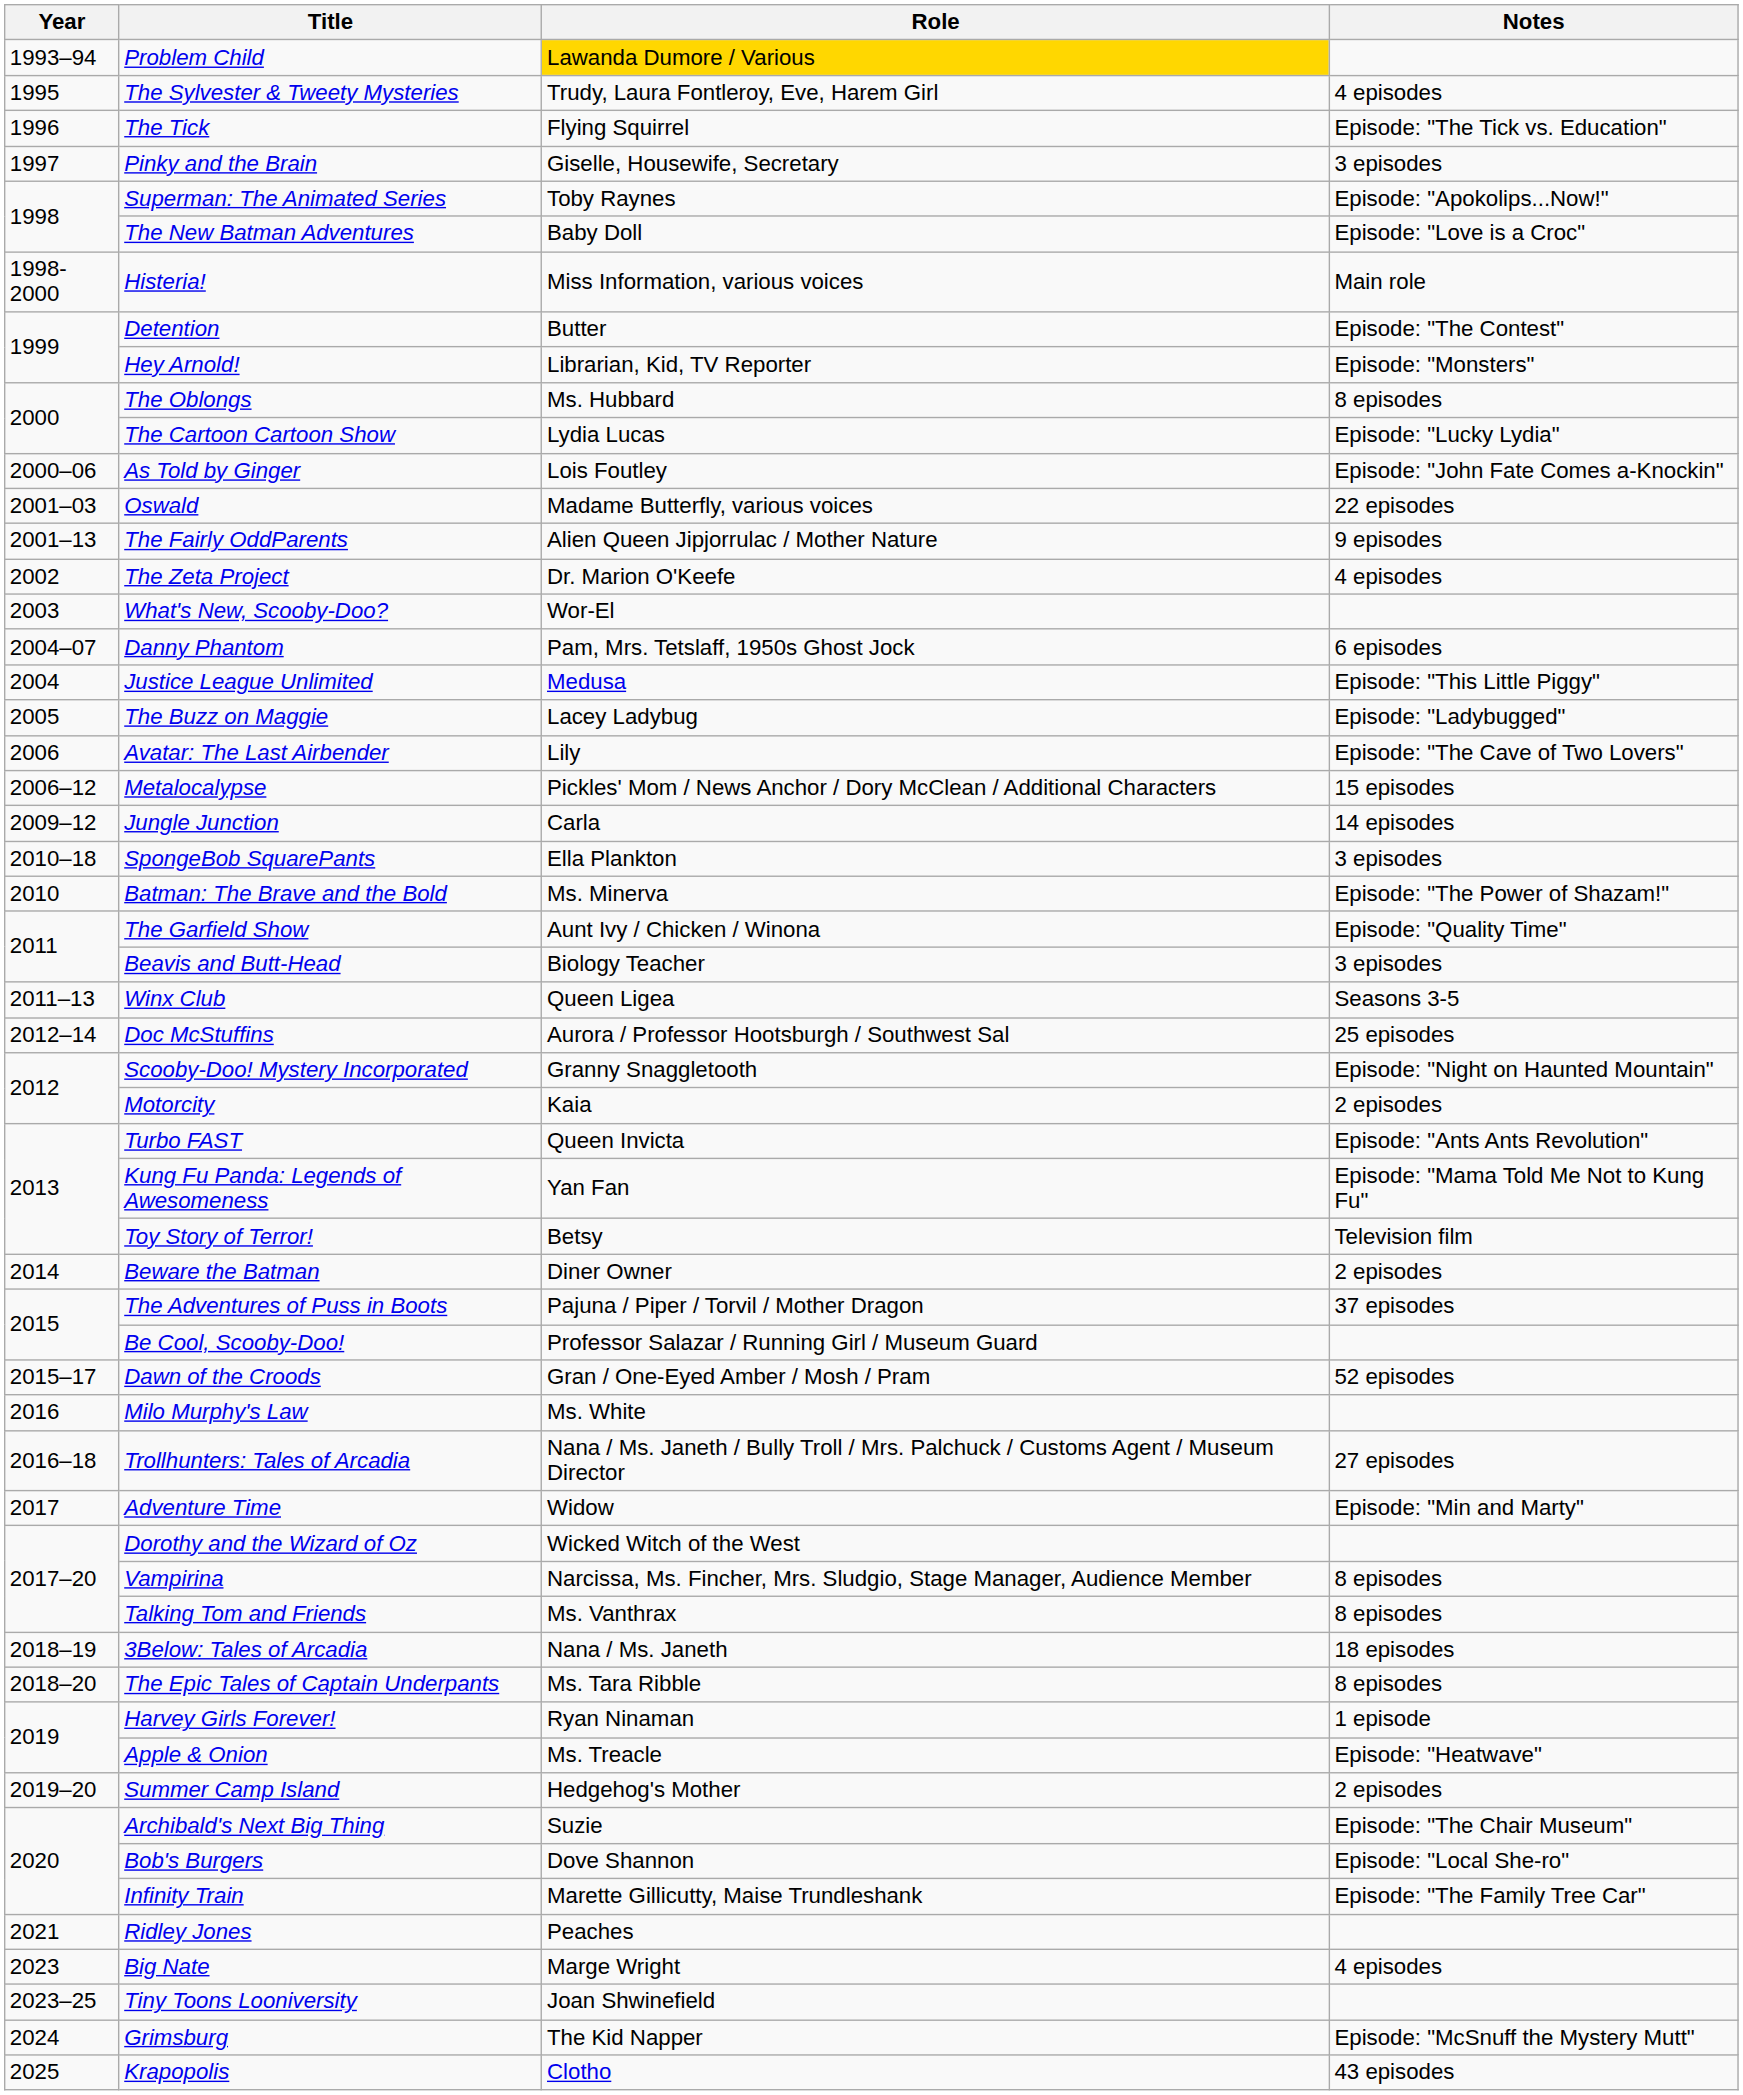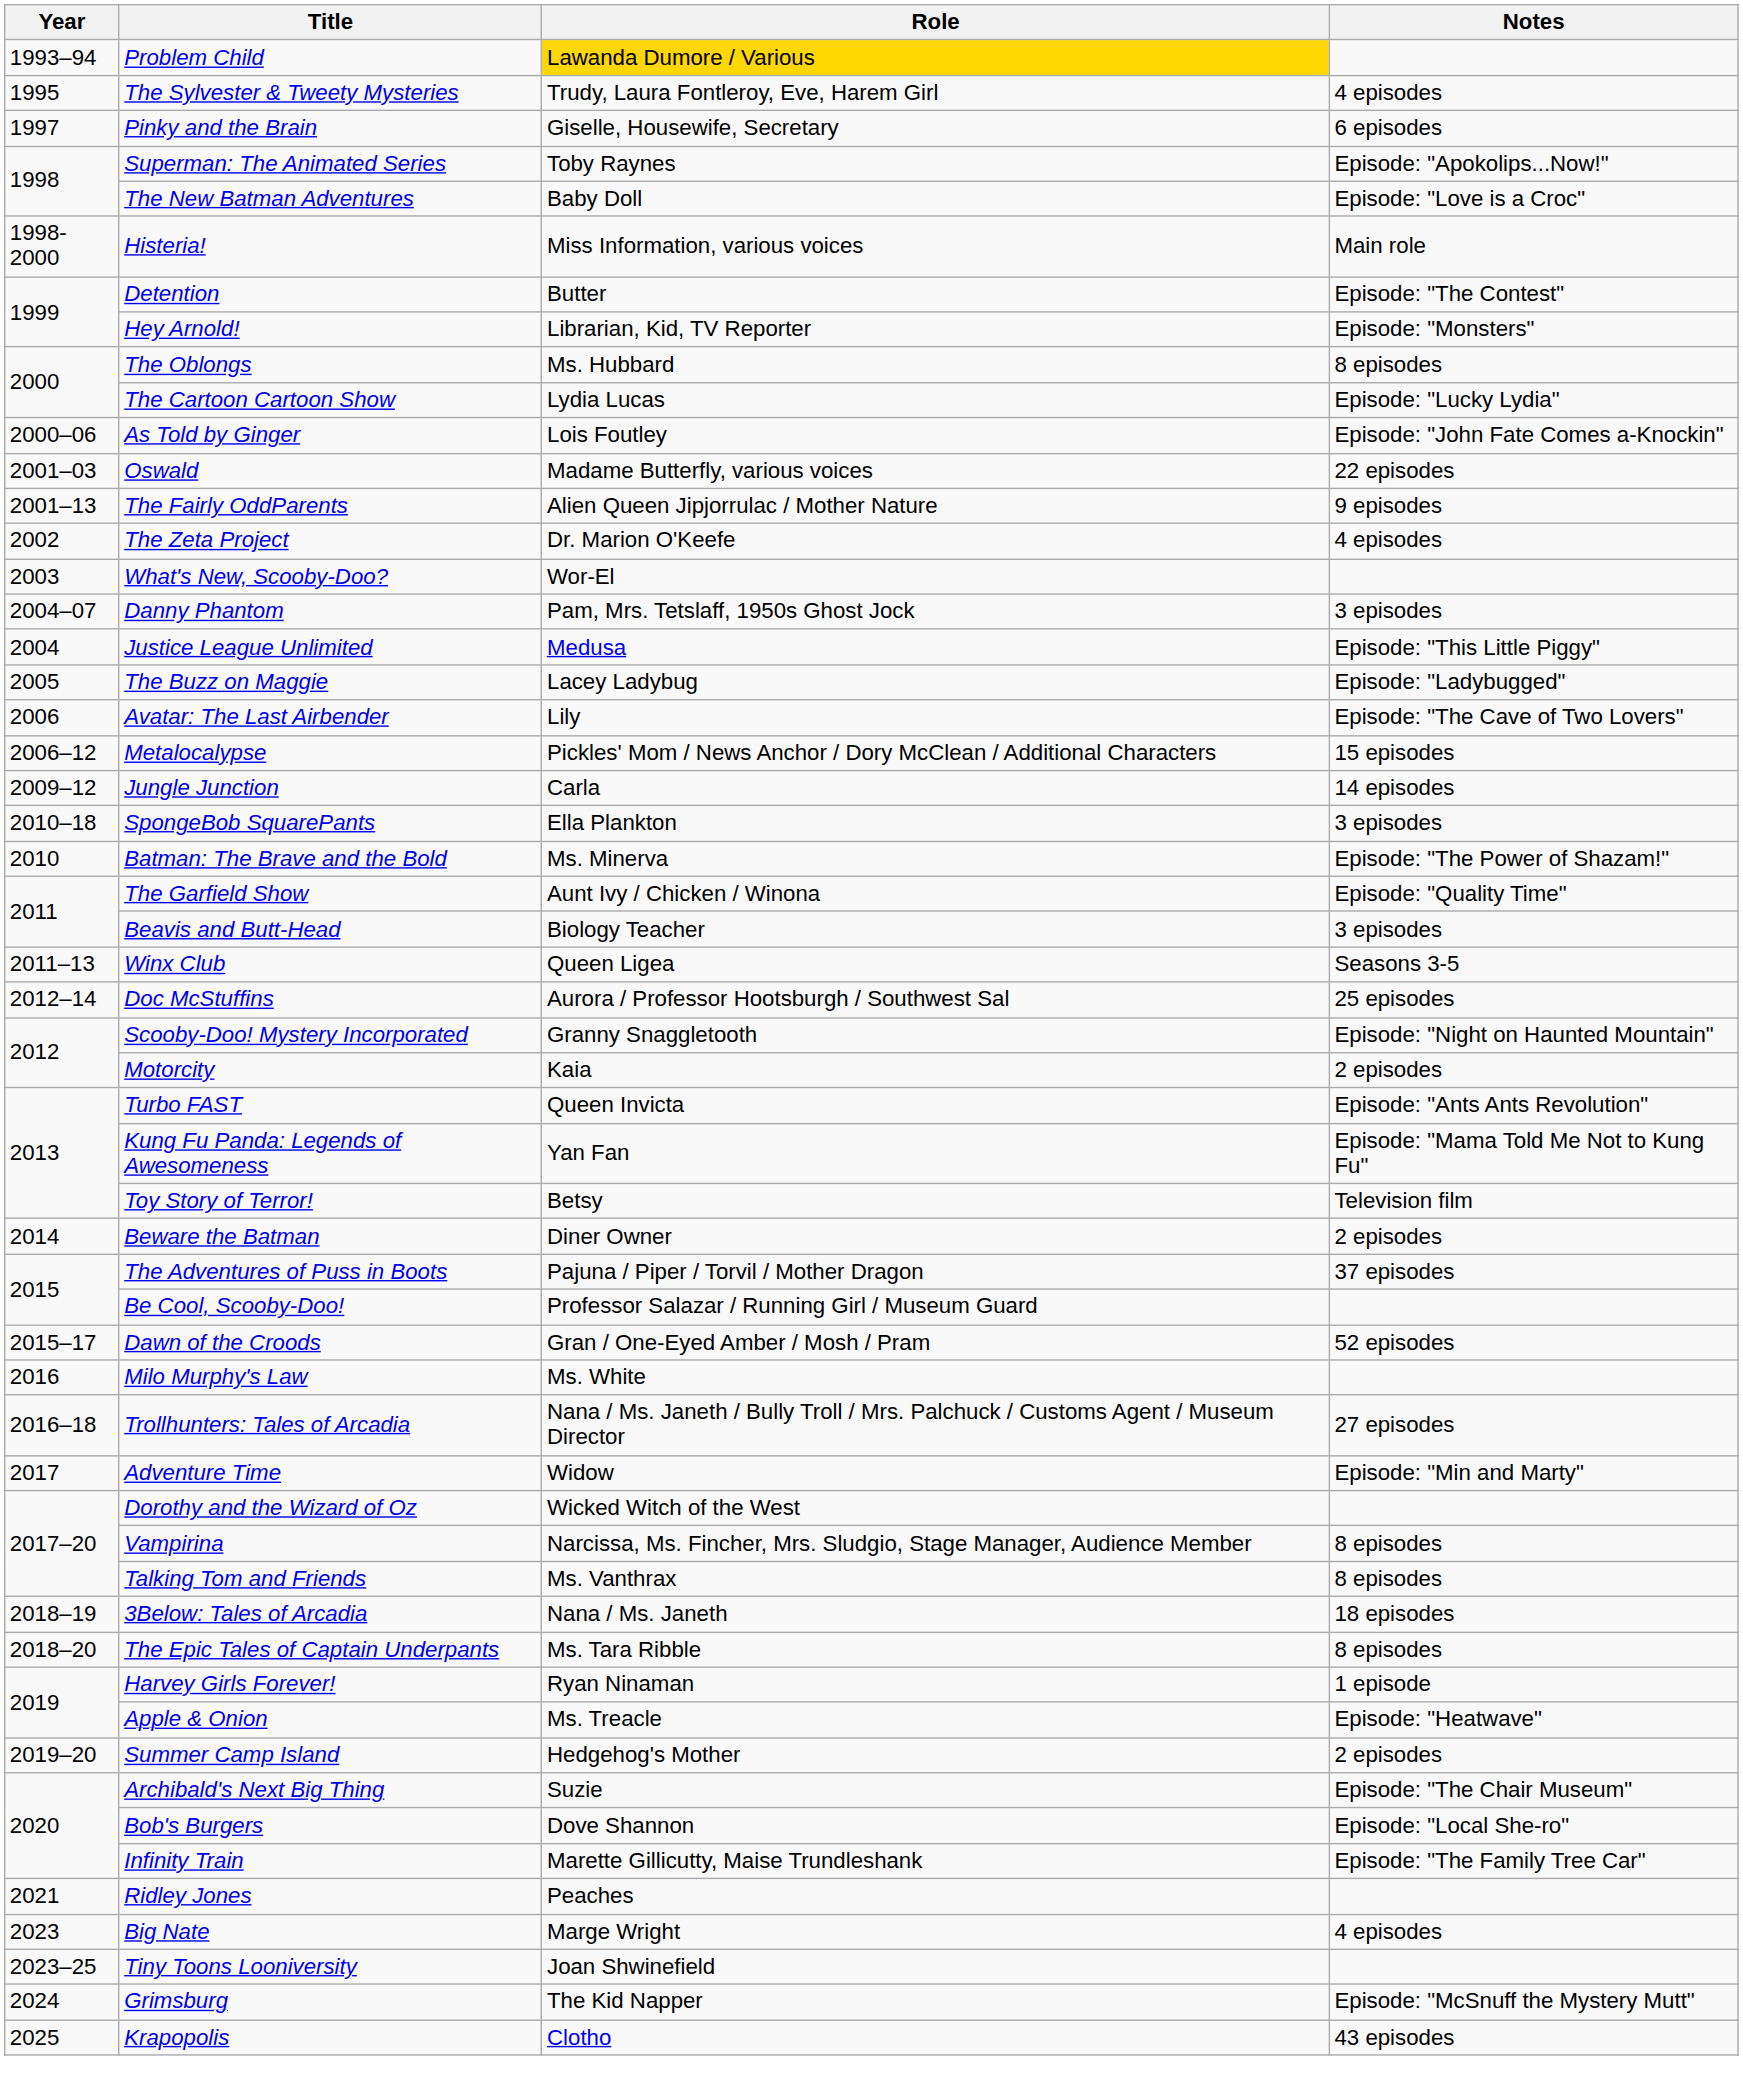 <table class="wikitable sortable">
 <tr>
 <th>Year</th>
 <th>Title</th>
 <th>Role</th>
 <th>Notes</th>
 </tr>
 <tr>
 <td>1993–94</td>
 <td><em><a href='#'>Problem Child</a></em></td>
 <td style="background: gold;">Lawanda Dumore / Various</td>
 <td></td>
 </tr>
 <tr>
 <td>1995</td>
 <td><em><a href='#'>The Sylvester & Tweety Mysteries</a></em></td>
 <td>Trudy, Laura Fontleroy, Eve, Harem Girl</td>
 <td>4 episodes</td>
 </tr>
 <tr>
-<td>1996</td>
-<td><em><a href='#'>The Tick</a></em></td>
-<td>Flying Squirrel</td>
-<td>Episode: "The Tick vs. Education"</td>
-</tr>
-<tr>
 <td>1997</td>
 <td><em><a href='#'>Pinky and the Brain</a></em></td>
 <td>Giselle, Housewife, Secretary</td>
-<td>3 episodes</td>
+<td>6 episodes</td>
 </tr>
 <tr>
 <td rowspan="2">1998</td>
 <td><em><a href='#'>Superman: The Animated Series</a></em></td>
 <td>Toby Raynes</td>
 <td>Episode: "Apokolips...Now!"</td>
 </tr>
 <tr>
 <td><em><a href='#'>The New Batman Adventures</a></em></td>
 <td>Baby Doll</td>
 <td>Episode: "Love is a Croc"</td>
 </tr>
 <tr>
 <td>1998-2000</td>
 <td><em><a href='#'>Histeria!</a></em></td>
 <td>Miss Information, various voices</td>
 <td>Main role</td>
 </tr>
 <tr>
 <td rowspan="2">1999</td>
 <td><em><a href='#'>Detention</a></em></td>
 <td>Butter</td>
 <td>Episode: "The Contest"</td>
 </tr>
 <tr>
 <td><em><a href='#'>Hey Arnold!</a></em></td>
 <td>Librarian, Kid, TV Reporter</td>
 <td>Episode: "Monsters"</td>
 </tr>
 <tr>
 <td rowspan=2>2000</td>
 <td><em><a href='#'>The Oblongs</a></em></td>
 <td>Ms. Hubbard</td>
 <td>8 episodes</td>
 </tr>
 <tr>
 <td><em><a href='#'>The Cartoon Cartoon Show</a></em></td>
 <td>Lydia Lucas</td>
 <td>Episode: "Lucky Lydia"</td>
 </tr>
 <tr>
 <td>2000–06</td>
 <td><em><a href='#'>As Told by Ginger</a></em></td>
 <td>Lois Foutley</td>
 <td>Episode: "John Fate Comes a-Knockin"</td>
 </tr>
 <tr>
 <td>2001–03</td>
 <td><em><a href='#'>Oswald</a></em></td>
 <td>Madame Butterfly, various voices</td>
 <td>22 episodes</td>
 </tr>
 <tr>
 <td>2001–13</td>
 <td><em><a href='#'>The Fairly OddParents</a></em></td>
 <td>Alien Queen Jipjorrulac / Mother Nature</td>
 <td>9 episodes</td>
 </tr>
 <tr>
 <td>2002</td>
 <td><em><a href='#'>The Zeta Project</a></em></td>
 <td>Dr. Marion O'Keefe</td>
 <td>4 episodes</td>
 </tr>
 <tr>
 <td>2003</td>
 <td><em><a href='#'>What's New, Scooby-Doo?</a></em></td>
 <td>Wor-El</td>
 <td></td>
 </tr>
 <tr>
 <td>2004–07</td>
 <td><em><a href='#'>Danny Phantom</a></em></td>
 <td>Pam, Mrs. Tetslaff, 1950s Ghost Jock</td>
-<td>6 episodes</td>
+<td>3 episodes</td>
 </tr>
 <tr>
 <td>2004</td>
 <td><em><a href='#'>Justice League Unlimited</a></em></td>
 <td><a href='#'>Medusa</a></td>
 <td>Episode: "This Little Piggy"</td>
 </tr>
 <tr>
 <td>2005</td>
 <td><em><a href='#'>The Buzz on Maggie</a></em></td>
 <td>Lacey Ladybug</td>
 <td>Episode: "Ladybugged"</td>
 </tr>
 <tr>
 <td>2006</td>
 <td><em><a href='#'>Avatar: The Last Airbender</a></em></td>
 <td>Lily</td>
 <td>Episode: "The Cave of Two Lovers"</td>
 </tr>
 <tr>
 <td>2006–12</td>
 <td><em><a href='#'>Metalocalypse</a></em></td>
 <td>Pickles' Mom / News Anchor / Dory McClean / Additional Characters</td>
 <td>15 episodes</td>
 </tr>
 <tr>
 <td>2009–12</td>
 <td><em><a href='#'>Jungle Junction</a></em></td>
 <td>Carla</td>
 <td>14 episodes</td>
 </tr>
 <tr>
 <td>2010–18</td>
 <td><em><a href='#'>SpongeBob SquarePants</a></em></td>
 <td>Ella Plankton</td>
 <td>3 episodes</td>
 </tr>
 <tr>
 <td>2010</td>
 <td><em><a href='#'>Batman: The Brave and the Bold</a></em></td>
 <td>Ms. Minerva</td>
 <td>Episode: "The Power of Shazam!"</td>
 </tr>
 <tr>
 <td rowspan="2">2011</td>
 <td><em><a href='#'>The Garfield Show</a></em></td>
 <td>Aunt Ivy / Chicken / Winona</td>
 <td>Episode: "Quality Time"</td>
 </tr>
 <tr>
 <td><em><a href='#'>Beavis and Butt-Head</a></em></td>
 <td>Biology Teacher</td>
 <td>3 episodes</td>
 </tr>
 <tr>
 <td>2011–13</td>
 <td><em><a href='#'>Winx Club</a></em></td>
 <td>Queen Ligea</td>
 <td>Seasons 3-5</td>
 </tr>
 <tr>
 <td>2012–14</td>
 <td><em><a href='#'>Doc McStuffins</a></em></td>
 <td>Aurora / Professor Hootsburgh / Southwest Sal</td>
 <td>25 episodes</td>
 </tr>
 <tr>
 <td rowspan="2">2012</td>
 <td><em><a href='#'>Scooby-Doo! Mystery Incorporated</a></em></td>
 <td>Granny Snaggletooth</td>
 <td>Episode: "Night on Haunted Mountain"</td>
 </tr>
 <tr>
 <td><em><a href='#'>Motorcity</a></em></td>
 <td>Kaia</td>
 <td>2 episodes</td>
 </tr>
 <tr>
 <td rowspan="3">2013</td>
 <td><em><a href='#'>Turbo FAST</a></em></td>
 <td>Queen Invicta</td>
 <td>Episode: "Ants Ants Revolution"</td>
 </tr>
 <tr>
 <td><em><a href='#'>Kung Fu Panda: Legends of Awesomeness</a></em></td>
 <td>Yan Fan</td>
 <td>Episode: "Mama Told Me Not to Kung Fu"</td>
 </tr>
 <tr>
 <td><em><a href='#'>Toy Story of Terror!</a></em></td>
 <td>Betsy</td>
 <td>Television film</td>
 </tr>
 <tr>
 <td>2014</td>
 <td><em><a href='#'>Beware the Batman</a></em></td>
 <td>Diner Owner</td>
 <td>2 episodes</td>
 </tr>
 <tr>
 <td rowspan="2">2015</td>
 <td><em><a href='#'>The Adventures of Puss in Boots</a></em></td>
 <td>Pajuna / Piper / Torvil / Mother Dragon</td>
 <td>37 episodes</td>
 </tr>
 <tr>
 <td><em><a href='#'>Be Cool, Scooby-Doo!</a></em></td>
 <td>Professor Salazar / Running Girl / Museum Guard</td>
 <td></td>
 </tr>
 <tr>
 <td>2015–17</td>
 <td><em><a href='#'>Dawn of the Croods</a></em></td>
 <td>Gran / One-Eyed Amber / Mosh / Pram</td>
 <td>52 episodes</td>
 </tr>
 <tr>
 <td>2016</td>
 <td><em><a href='#'>Milo Murphy's Law</a></em></td>
 <td>Ms. White</td>
 <td></td>
 </tr>
 <tr>
 <td>2016–18</td>
 <td><em><a href='#'>Trollhunters: Tales of Arcadia</a></em></td>
 <td>Nana / Ms. Janeth / Bully Troll / Mrs. Palchuck / Customs Agent / Museum Director</td>
 <td>27 episodes</td>
 </tr>
 <tr>
 <td>2017</td>
 <td><em><a href='#'>Adventure Time</a></em></td>
 <td>Widow</td>
 <td>Episode: "Min and Marty"</td>
 </tr>
 <tr>
 <td rowspan="3">2017–20</td>
 <td><em><a href='#'>Dorothy and the Wizard of Oz</a></em></td>
 <td>Wicked Witch of the West</td>
 <td></td>
 </tr>
 <tr>
 <td><em><a href='#'>Vampirina</a></em></td>
 <td>Narcissa, Ms. Fincher, Mrs. Sludgio, Stage Manager, Audience Member</td>
 <td>8 episodes</td>
 </tr>
 <tr>
 <td><em><a href='#'>Talking Tom and Friends</a></em></td>
 <td>Ms. Vanthrax</td>
 <td>8 episodes</td>
 </tr>
 <tr>
 <td>2018–19</td>
 <td><em><a href='#'>3Below: Tales of Arcadia</a></em></td>
 <td>Nana / Ms. Janeth</td>
 <td>18 episodes</td>
 </tr>
 <tr>
 <td>2018–20</td>
 <td><em><a href='#'>The Epic Tales of Captain Underpants</a></em></td>
 <td>Ms. Tara Ribble</td>
 <td>8 episodes</td>
 </tr>
 <tr>
 <td rowspan="2">2019</td>
 <td><em><a href='#'>Harvey Girls Forever!</a></em></td>
 <td>Ryan Ninaman</td>
 <td>1 episode</td>
 </tr>
 <tr>
 <td><em><a href='#'>Apple & Onion</a></em></td>
 <td>Ms. Treacle</td>
 <td>Episode: "Heatwave"</td>
 </tr>
 <tr>
 <td>2019–20</td>
 <td><em><a href='#'>Summer Camp Island</a></em></td>
 <td>Hedgehog's Mother</td>
 <td>2 episodes</td>
 </tr>
 <tr>
 <td rowspan="3">2020</td>
 <td><em><a href='#'>Archibald's Next Big Thing</a></em></td>
 <td>Suzie</td>
 <td>Episode: "The Chair Museum"</td>
 </tr>
 <tr>
 <td><em><a href='#'>Bob's Burgers</a></em></td>
 <td>Dove Shannon</td>
 <td>Episode: "Local She-ro"</td>
 </tr>
 <tr>
 <td><em><a href='#'>Infinity Train</a></em></td>
 <td>Marette Gillicutty, Maise Trundleshank</td>
 <td>Episode: "The Family Tree Car"</td>
 </tr>
 <tr>
 <td>2021</td>
 <td><em><a href='#'>Ridley Jones</a></em></td>
 <td>Peaches</td>
 <td></td>
 </tr>
 <tr>
 <td>2023</td>
 <td><em><a href='#'>Big Nate</a></em></td>
 <td>Marge Wright</td>
 <td>4 episodes</td>
 </tr>
 <tr>
 <td>2023–25</td>
 <td><em><a href='#'>Tiny Toons Looniversity</a></em></td>
 <td>Joan Shwinefield</td>
 <td></td>
 </tr>
 <tr>
 <td>2024</td>
 <td><em><a href='#'>Grimsburg</a></em></td>
 <td>The Kid Napper</td>
 <td>Episode: "McSnuff the Mystery Mutt"</td>
 </tr>
 <tr>
 <td>2025</td>
 <td><em><a href='#'>Krapopolis</a></em></td>
 <td><a href='#'>Clotho</a></td>
 <td>43 episodes</td>
 </tr>
 </table>
